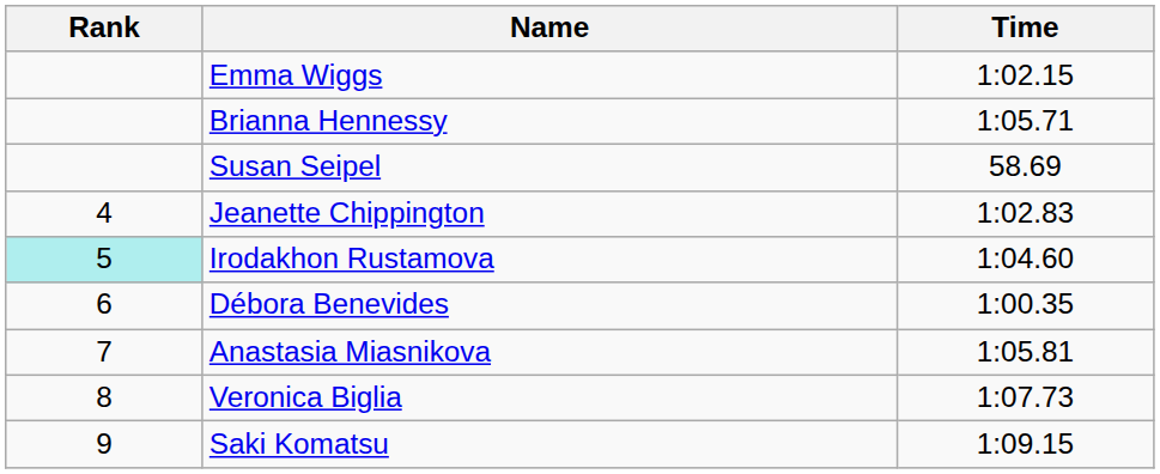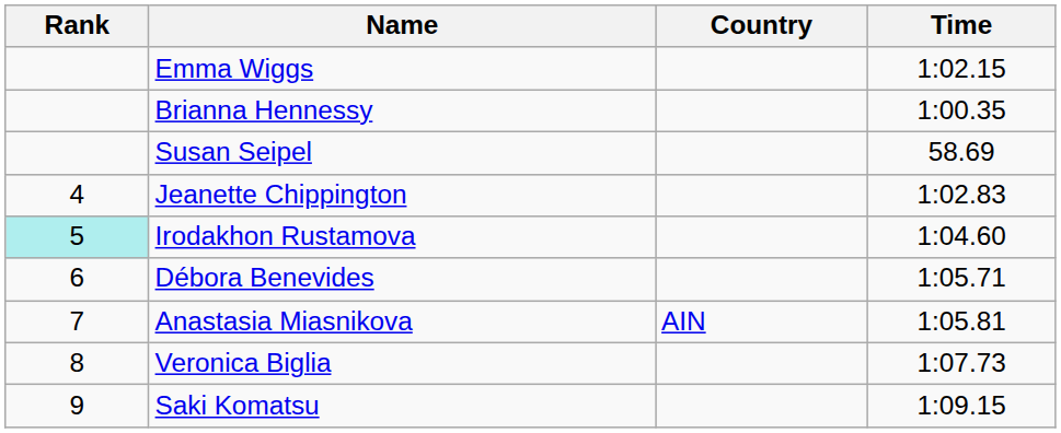 <table class="wikitable" style="text-align:center;width: 50%">
 <tr>
 <th>Rank</th>
 <th>Name</th>
+<th>Country</th>
 <th>Time</th>
 </tr>
 <tr>
 <td></td>
 <td align="left"><a href='#'>Emma Wiggs</a></td>
+<td align="left"></td>
 <td>1:02.15</td>
 </tr>
 <tr>
 <td></td>
 <td align="left"><a href='#'>Brianna Hennessy</a></td>
-<td>1:05.71</td>
+<td align="left"></td>
+<td>1:00.35</td>
 </tr>
 <tr>
 <td></td>
 <td align="left"><a href='#'>Susan Seipel</a></td>
+<td align="left"></td>
 <td>58.69</td>
 </tr>
 <tr>
 <td>4</td>
 <td align="left"><a href='#'>Jeanette Chippington</a></td>
+<td align="left"></td>
 <td>1:02.83</td>
 </tr>
 <tr>
 <td style="background: paleturquoise;">5</td>
 <td align="left"><a href='#'>Irodakhon Rustamova</a></td>
+<td align="left"></td>
 <td>1:04.60</td>
 </tr>
 <tr>
 <td>6</td>
 <td align="left"><a href='#'>Débora Benevides</a></td>
-<td>1:00.35</td>
+<td align="left"></td>
+<td>1:05.71</td>
 </tr>
 <tr>
 <td>7</td>
 <td align="left"><a href='#'>Anastasia Miasnikova</a></td>
+<td align="left"> <a href='#'>AIN</a></td>
 <td>1:05.81</td>
 </tr>
 <tr>
 <td>8</td>
 <td align="left"><a href='#'>Veronica Biglia</a></td>
+<td align="left"></td>
 <td>1:07.73</td>
 </tr>
 <tr>
 <td>9</td>
 <td align="left"><a href='#'>Saki Komatsu</a></td>
+<td align="left"></td>
 <td>1:09.15</td>
 </tr>
 </table>
